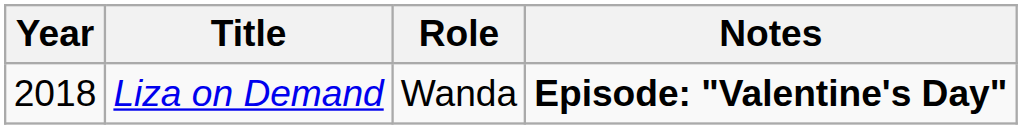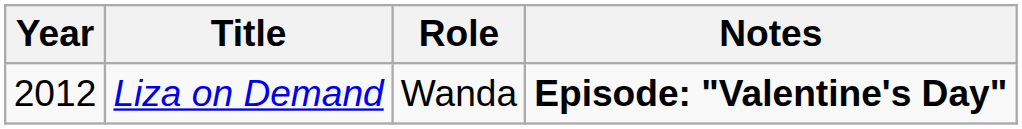 <table class="wikitable sortable">
 <tr>
 <th>Year</th>
 <th>Title</th>
 <th>Role</th>
 <th>Notes</th>
 </tr>
 <tr>
-<td>2018</td>
+<td>2012</td>
 <td><em><a href='#'>Liza on Demand</a></em></td>
 <td>Wanda</td>
 <td><strong>Episode: "Valentine's Day"</strong></td>
 </tr>
 </table>
